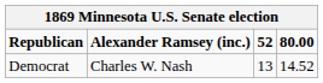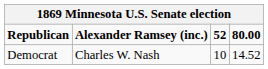 <table class="wikitable">
 <tr>
 <th colspan="4">1869 Minnesota U.S. Senate election</th>
 </tr>
 <tr>
 <td><strong>Republican</strong></td>
 <td><strong>Alexander Ramsey (inc.)</strong></td>
 <td><strong>52</strong></td>
 <td><strong>80.00</strong></td>
 </tr>
 <tr>
 <td>Democrat</td>
 <td>Charles W. Nash</td>
-<td>13</td>
+<td>10</td>
 <td>14.52</td>
 </tr>
 </table>
